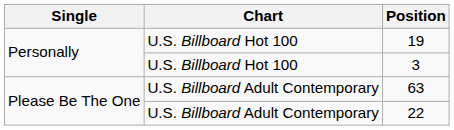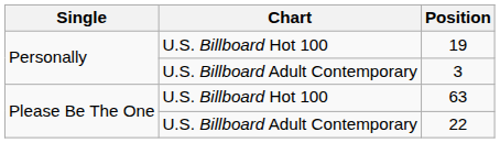 <table class="wikitable">
 <tr>
 <th>Single</th>
 <th>Chart</th>
 <th>Position</th>
 </tr>
 <tr>
 <td rowspan=2>Personally</td>
 <td>U.S. <em>Billboard</em> Hot 100</td>
 <td align="center">19</td>
 </tr>
 <tr>
-<td>U.S. <em>Billboard</em> Hot 100</td>
+<td>U.S. <em>Billboard</em> Adult Contemporary</td>
 <td align="center">3</td>
 </tr>
 <tr>
 <td rowspan=2>Please Be The One</td>
-<td>U.S. <em>Billboard</em> Adult Contemporary</td>
+<td>U.S. <em>Billboard</em> Hot 100</td>
 <td align="center">63</td>
 </tr>
 <tr>
 <td>U.S. <em>Billboard</em> Adult Contemporary</td>
 <td align="center">22</td>
 </tr>
 </table>
